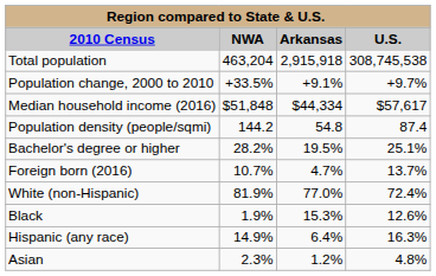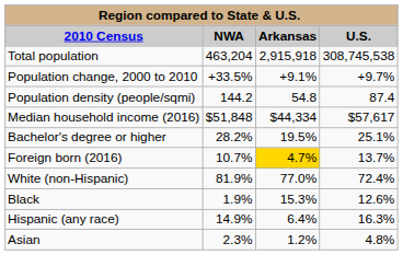 <table class="wikitable collapsible collapsed" style="float:right; margin:0 0 0.5em 1em; text-align:right; font-size:90%;">
 <tr>
 <th style="background:tan; text-align:center" colspan="4"><span>Region compared to State & U.S.</span> </th>
 </tr>
 <tr style="background:#ccc; text-align:center;">
 <td><strong><a href='#'>2010 Census</a></strong></td>
 <td><strong>NWA</strong></td>
 <td><strong>Arkansas</strong></td>
 <td><strong>U.S.</strong></td>
 </tr>
 <tr>
 <td align=left>Total population</td>
 <td>463,204</td>
 <td>2,915,918</td>
 <td>308,745,538</td>
 </tr>
 <tr>
 <td align=left>Population change, 2000 to 2010</td>
 <td>+33.5%</td>
 <td>+9.1%</td>
 <td>+9.7%</td>
 </tr>
 <tr>
+<td align=left>Population density (people/sqmi)</td>
+<td>144.2</td>
+<td>54.8</td>
+<td>87.4</td>
+</tr>
+<tr>
 <td align=left>Median household income (2016)</td>
 <td>$51,848</td>
 <td>$44,334</td>
 <td>$57,617</td>
-</tr>
-<tr>
-<td align=left>Population density (people/sqmi)</td>
-<td>144.2</td>
-<td>54.8</td>
-<td>87.4</td>
 </tr>
 <tr>
 <td align=left>Bachelor's degree or higher</td>
 <td>28.2%</td>
 <td>19.5%</td>
 <td>25.1%</td>
 </tr>
 <tr>
 <td align=left>Foreign born (2016)</td>
 <td>10.7%</td>
-<td>4.7%</td>
+<td style="background: gold;">4.7%</td>
 <td>13.7%</td>
 </tr>
 <tr>
 <td align=left>White (non-Hispanic)</td>
 <td>81.9%</td>
 <td>77.0%</td>
 <td>72.4%</td>
 </tr>
 <tr>
 <td align=left>Black</td>
 <td>1.9%</td>
 <td>15.3%</td>
 <td>12.6%</td>
 </tr>
 <tr>
 <td align=left>Hispanic (any race)</td>
 <td>14.9%</td>
 <td>6.4%</td>
 <td>16.3%</td>
 </tr>
 <tr>
 <td align=left>Asian</td>
 <td>2.3%</td>
 <td>1.2%</td>
 <td>4.8%</td>
 </tr>
 </table>
